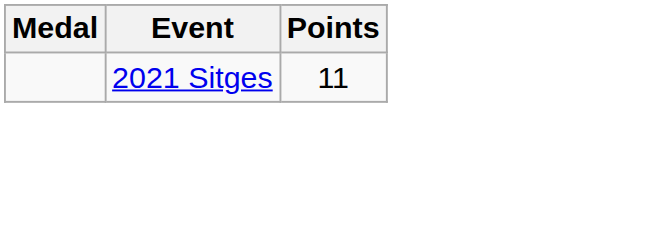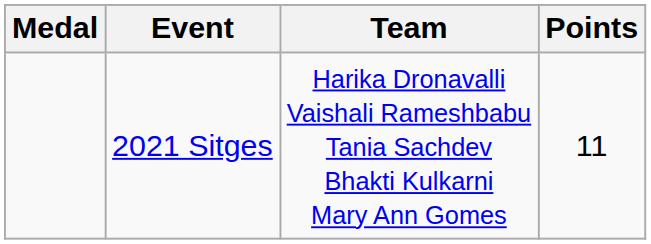 <table class="wikitable sortable" style="text-align:center">
 <tr>
 <th>Medal</th>
 <th>Event</th>
+<th>Team</th>
 <th>Points</th>
 </tr>
 <tr>
 <td></td>
 <td><a href='#'>2021 Sitges</a></td>
+<td><small><a href='#'>Harika Dronavalli</a><br><a href='#'>Vaishali Rameshbabu</a><br><a href='#'>Tania Sachdev</a><br><a href='#'>Bhakti Kulkarni</a><br><a href='#'>Mary Ann Gomes</a></small></td>
 <td>11</td>
 </tr>
 </table>
